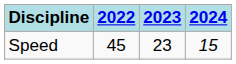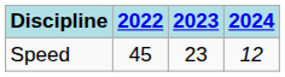 <table class="wikitable" style="text-align: center;">
 <tr>
 <th style="background: #b0e0e6;">Discipline</th>
 <th style="background: #b0e0e6;"><a href='#'>2022</a></th>
 <th style="background: #b0e0e6;"><a href='#'>2023</a></th>
 <th style="background: #b0e0e6;"><a href='#'>2024</a></th>
 </tr>
 <tr>
 <td align="left">Speed</td>
 <td>45</td>
 <td>23</td>
-<td><em>15</em></td>
+<td><em>12</em></td>
 </tr>
 </table>
